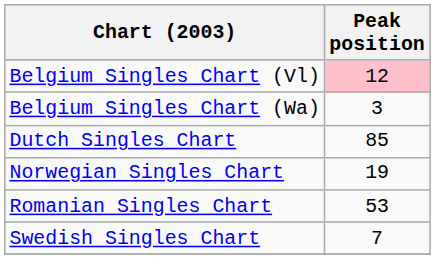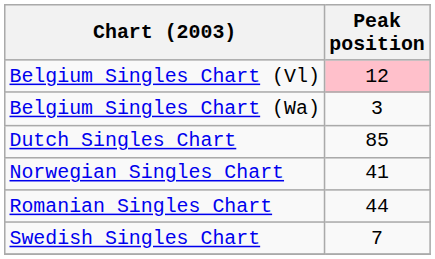 <table class="wikitable sortable">
 <tr>
 <th>Chart (2003)</th>
 <th>Peak<br>position</th>
 </tr>
 <tr>
 <td><a href='#'>Belgium Singles Chart</a> (Vl)</td>
 <td style="background: pink; text-align:center;">12</td>
 </tr>
 <tr>
 <td><a href='#'>Belgium Singles Chart</a> (Wa)</td>
 <td style="text-align:center;">3</td>
 </tr>
 <tr>
 <td><a href='#'>Dutch Singles Chart</a></td>
 <td style="text-align:center;">85</td>
 </tr>
 <tr>
 <td align="left"><a href='#'>Norwegian Singles Chart</a></td>
-<td style="text-align:center;">19</td>
+<td style="text-align:center;">41</td>
 </tr>
 <tr>
 <td align="left"><a href='#'>Romanian Singles Chart</a></td>
-<td style="text-align:center;">53</td>
+<td style="text-align:center;">44</td>
 </tr>
 <tr>
 <td align="left"><a href='#'>Swedish Singles Chart</a></td>
 <td style="text-align:center;">7</td>
 </tr>
 <tr>
 </tr>
 </table>
